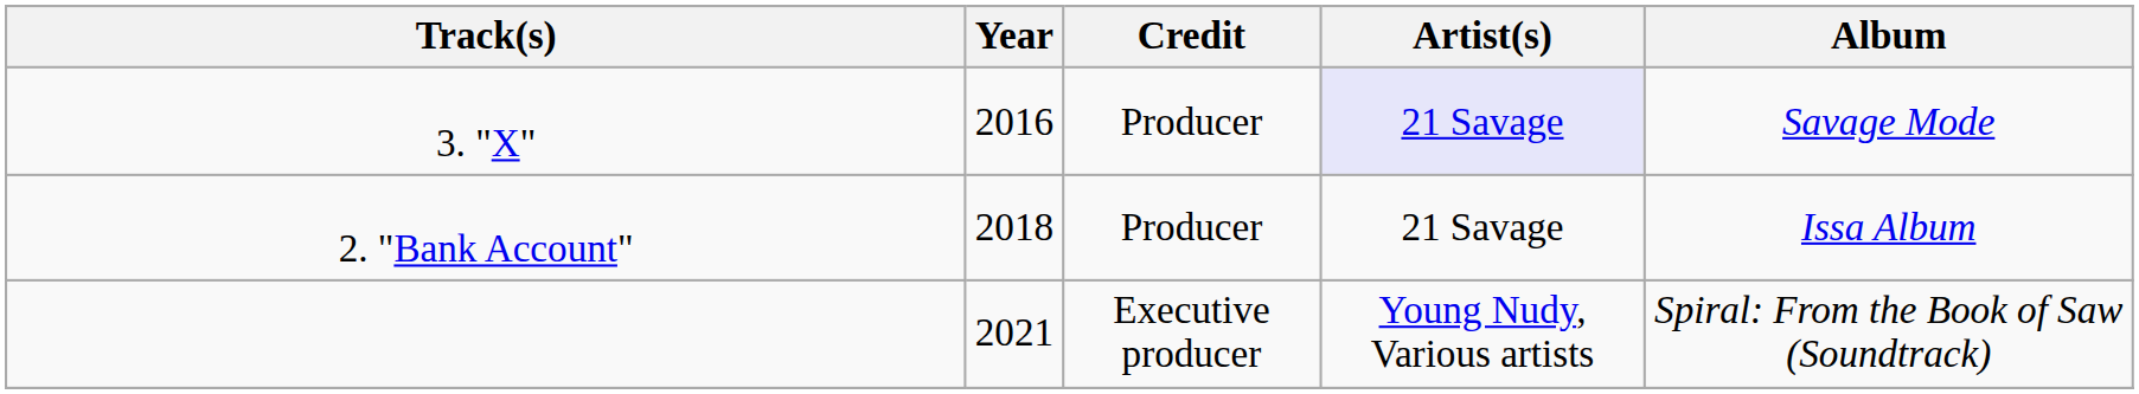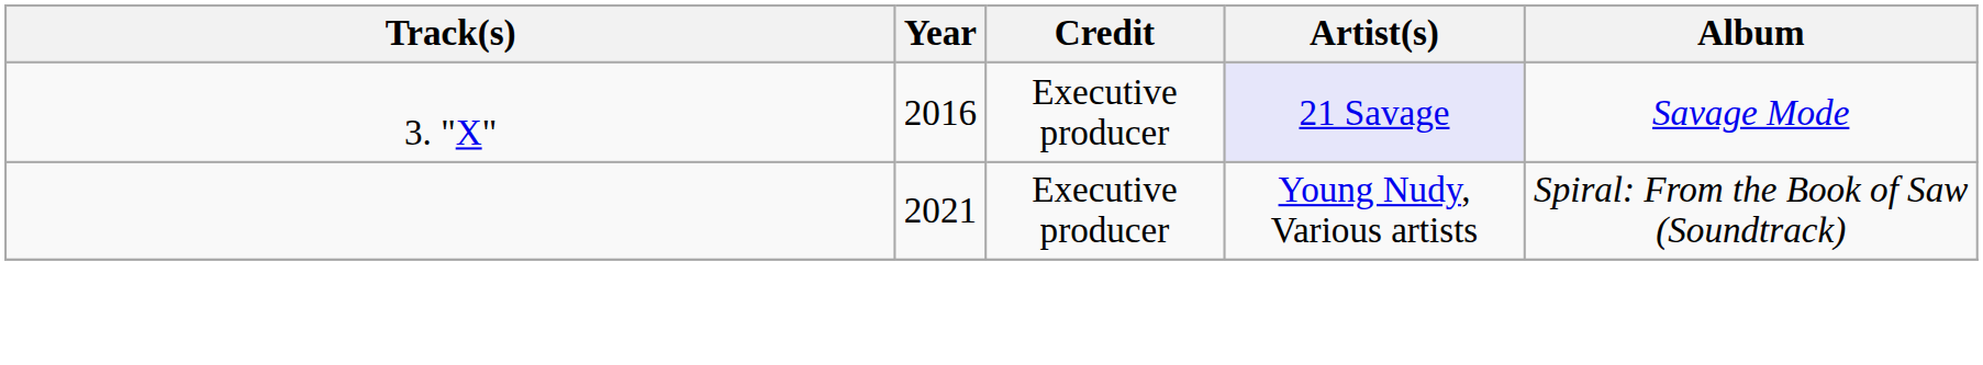 <table class="wikitable plainrowheaders" style="text-align:center;">
 <tr>
 <th scope="col" style="width:24em;">Track(s)</th>
 <th scope="col" style="width:1em;">Year</th>
 <th scope="col">Credit</th>
 <th scope="col">Artist(s)</th>
 <th scope="col">Album</th>
 </tr>
 <tr>
 <td><br>3. "<a href='#'>X</a>"</td>
 <td>2016</td>
-<td>Producer </td>
+<td>Executive producer</td>
 <td style="background: lavender;"><a href='#'>21 Savage</a></td>
 <td><em><a href='#'>Savage Mode</a></em></td>
-</tr>
-<tr>
-<td><br>2. "<a href='#'>Bank Account</a>"</td>
-<td>2018</td>
-<td>Producer </td>
-<td>21 Savage</td>
-<td><em><a href='#'>Issa Album</a></em></td>
 </tr>
 <tr>
 <td></td>
 <td>2021</td>
 <td>Executive producer</td>
 <td><a href='#'>Young Nudy</a>, Various artists</td>
 <td><em>Spiral: From the Book of Saw (Soundtrack)</em></td>
 </tr>
 <tr>
 </tr>
 </table>
